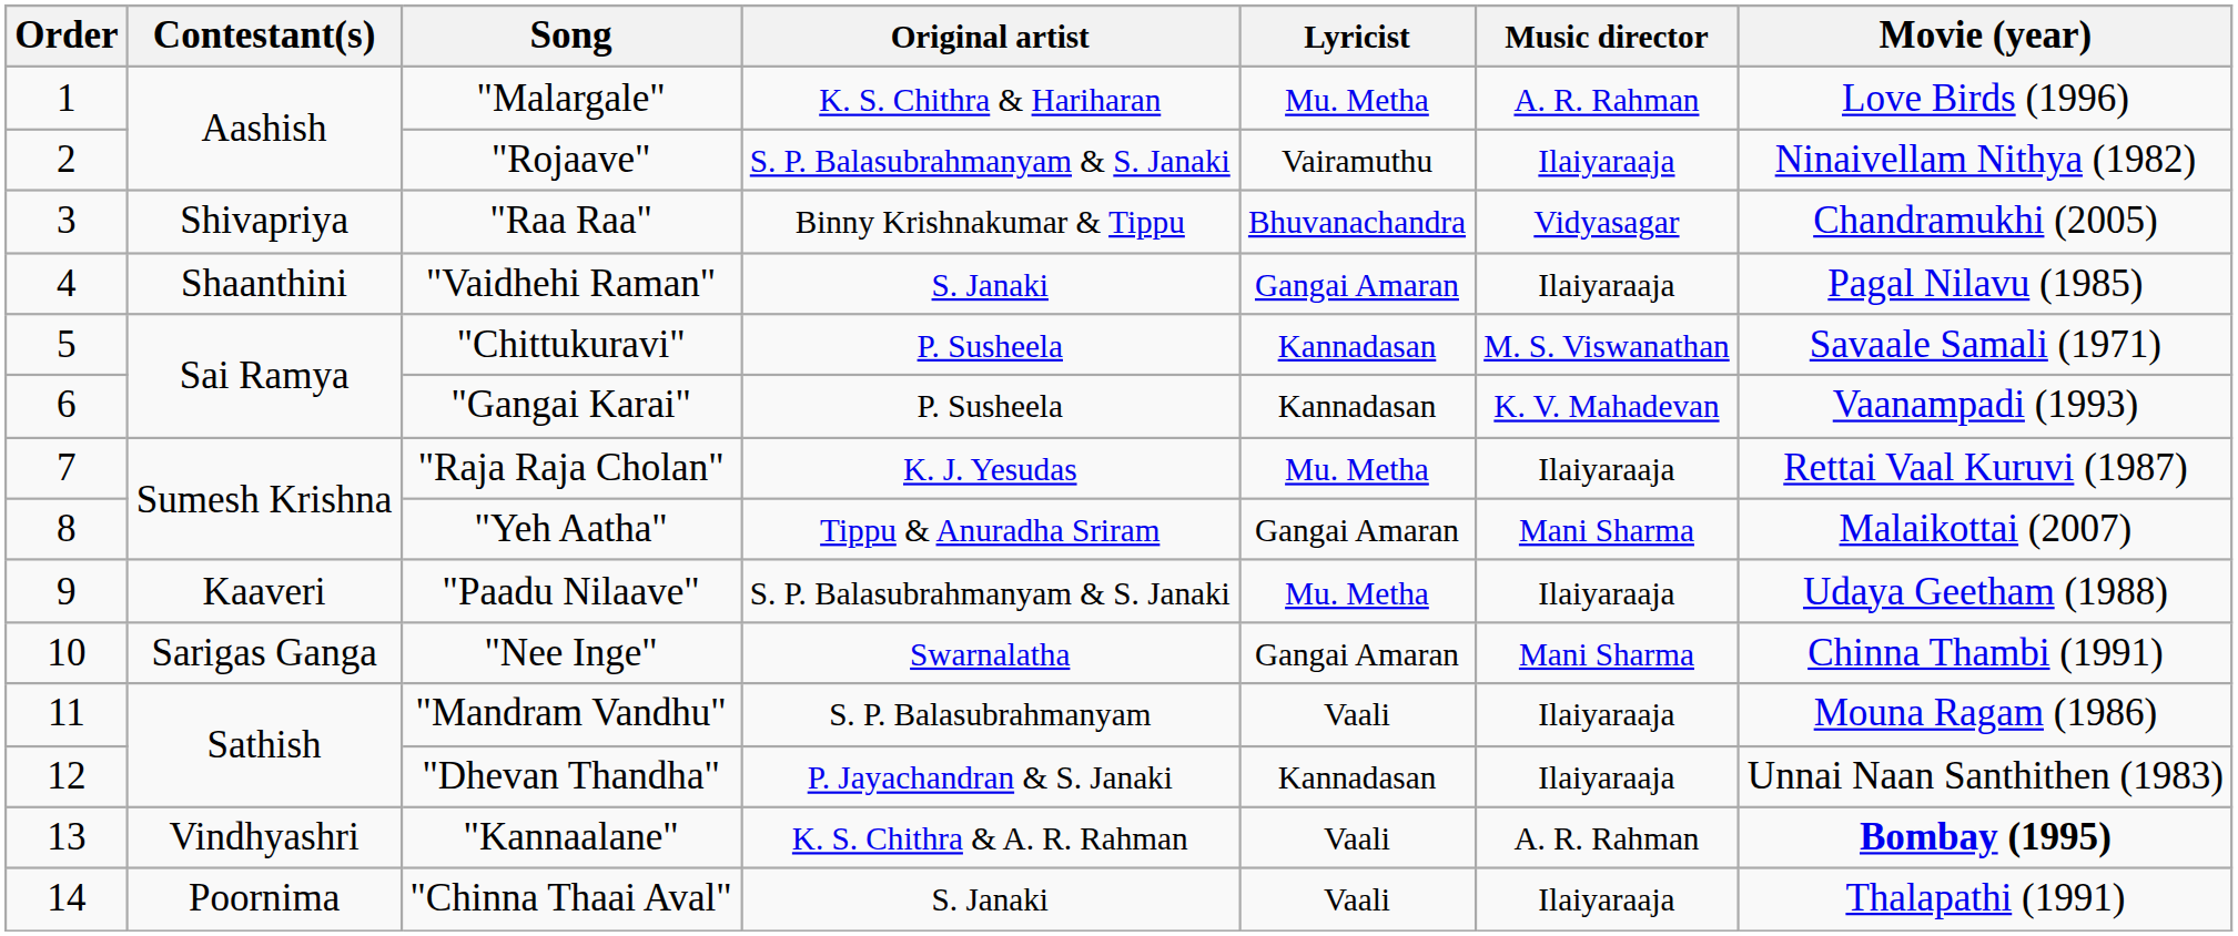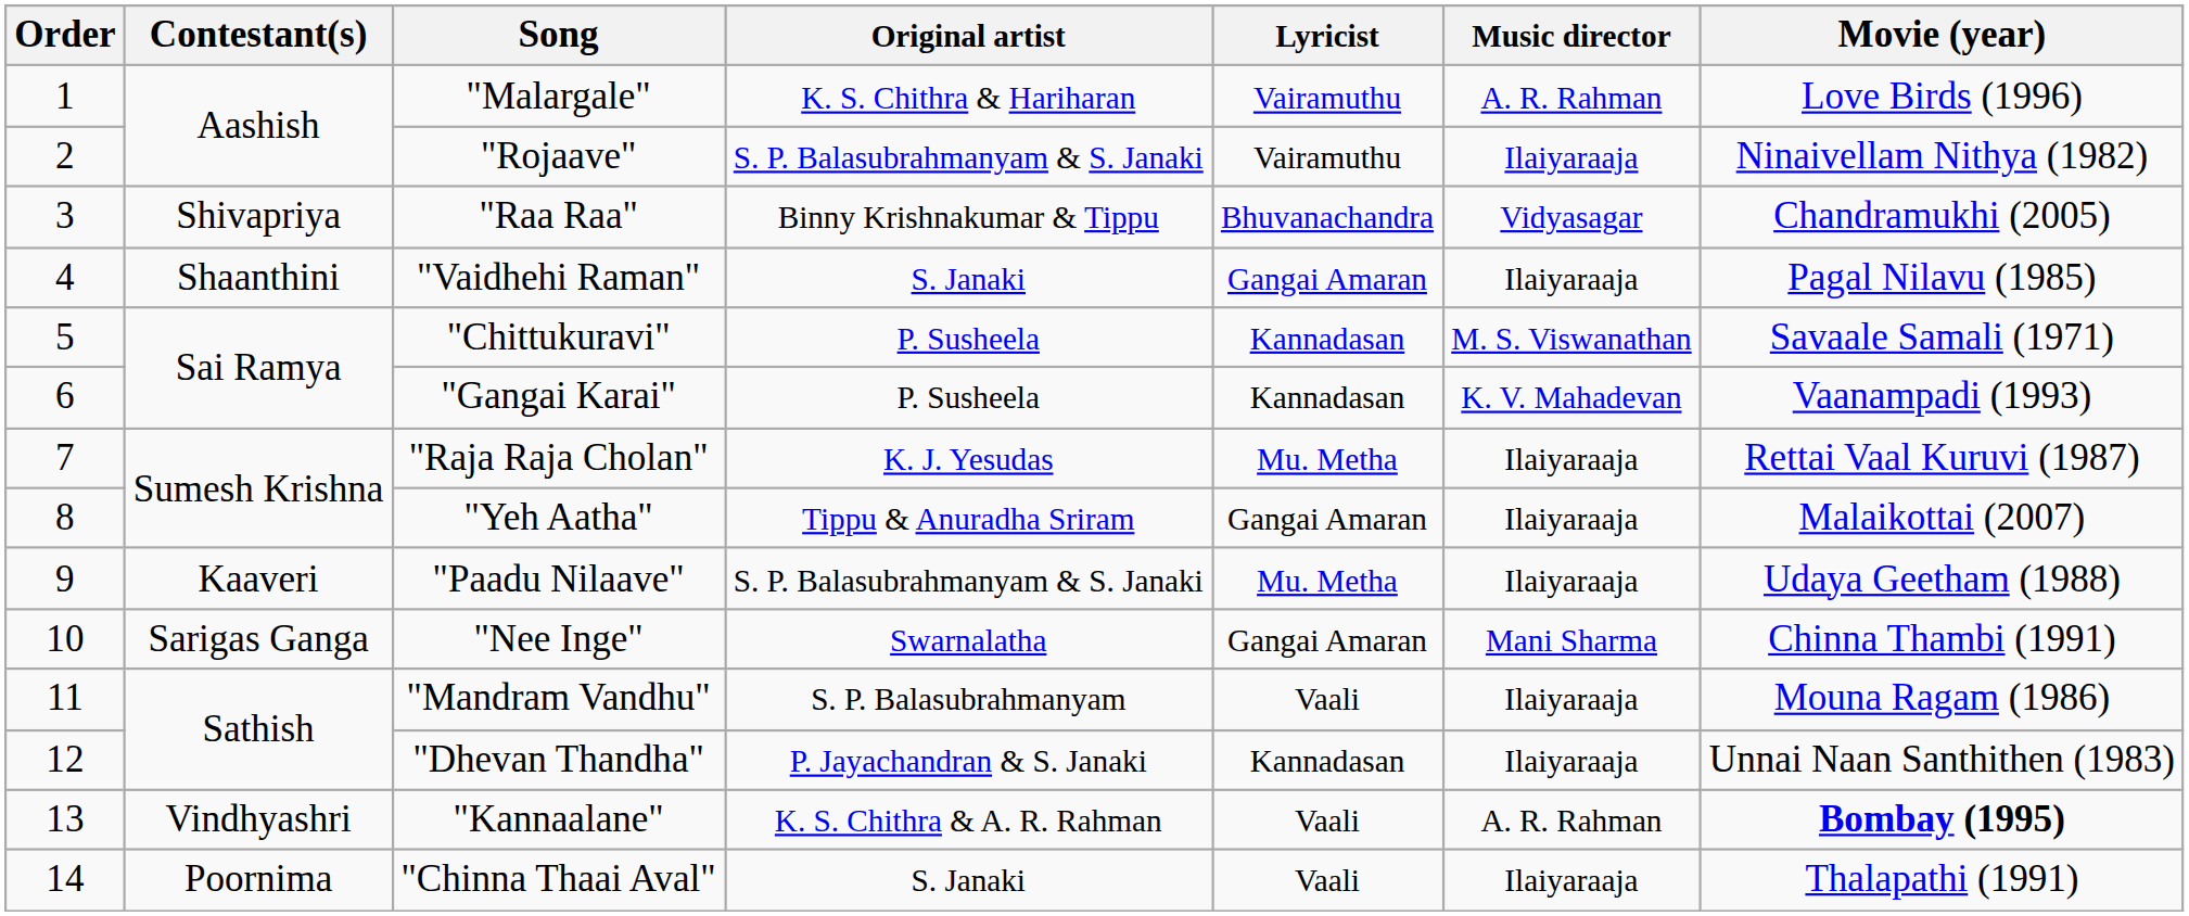 <table class="wikitable sortable" style="text-align: center; width: auto;">
 <tr style="background:lightgrey; text-align:center;">
 <th>Order</th>
 <th>Contestant(s)</th>
 <th>Song</th>
 <th><small>Original artist</small></th>
 <th><small>Lyricist</small></th>
 <th><small>Music director</small></th>
 <th>Movie (year)</th>
 </tr>
 <tr>
 <td>1</td>
 <td rowspan=2>Aashish</td>
 <td>"Malargale"</td>
 <td><small><a href='#'>K. S. Chithra</a> & <a href='#'>Hariharan</a></small></td>
-<td><small><a href='#'>Mu. Metha</a></small></td>
+<td><small><a href='#'>Vairamuthu</a></small></td>
 <td><small><a href='#'>A. R. Rahman</a></small></td>
 <td><a href='#'>Love Birds</a> (1996)</td>
 </tr>
 <tr>
 <td>2</td>
 <td>"Rojaave"</td>
 <td><small><a href='#'>S. P. Balasubrahmanyam</a> & <a href='#'>S. Janaki</a></small></td>
 <td><small>Vairamuthu</small></td>
 <td><small><a href='#'>Ilaiyaraaja</a></small></td>
 <td><a href='#'>Ninaivellam Nithya</a> (1982)</td>
 </tr>
 <tr>
 <td>3</td>
 <td>Shivapriya</td>
 <td>"Raa Raa"</td>
 <td><small>Binny Krishnakumar & <a href='#'>Tippu</a></small></td>
 <td><small><a href='#'>Bhuvanachandra</a></small></td>
 <td><small><a href='#'>Vidyasagar</a></small></td>
 <td><a href='#'>Chandramukhi</a> (2005)</td>
 </tr>
 <tr>
 <td>4</td>
 <td>Shaanthini</td>
 <td>"Vaidhehi Raman"</td>
 <td><small><a href='#'>S. Janaki</a></small></td>
 <td><small><a href='#'>Gangai Amaran</a></small></td>
 <td><small>Ilaiyaraaja</small></td>
 <td><a href='#'>Pagal Nilavu</a> (1985)</td>
 </tr>
 <tr>
 <td>5</td>
 <td rowspan=2>Sai Ramya</td>
 <td>"Chittukuravi"</td>
 <td><small><a href='#'>P. Susheela</a></small></td>
 <td><small><a href='#'>Kannadasan</a></small></td>
 <td><small><a href='#'>M. S. Viswanathan</a></small></td>
 <td><a href='#'>Savaale Samali</a> (1971)</td>
 </tr>
 <tr>
 <td>6</td>
 <td>"Gangai Karai"</td>
 <td><small>P. Susheela</small></td>
 <td><small>Kannadasan</small></td>
 <td><small><a href='#'>K. V. Mahadevan</a></small></td>
 <td><a href='#'>Vaanampadi</a> (1993)</td>
 </tr>
 <tr>
 <td>7</td>
 <td rowspan=2>Sumesh Krishna</td>
 <td>"Raja Raja Cholan"</td>
 <td><small><a href='#'>K. J. Yesudas</a></small></td>
 <td><small><a href='#'>Mu. Metha</a></small></td>
 <td><small>Ilaiyaraaja</small></td>
 <td><a href='#'>Rettai Vaal Kuruvi</a> (1987)</td>
 </tr>
 <tr>
 <td>8</td>
 <td>"Yeh Aatha"</td>
 <td><small><a href='#'>Tippu</a> & <a href='#'>Anuradha Sriram</a></small></td>
 <td><small>Gangai Amaran</small></td>
-<td><small><a href='#'>Mani Sharma</a></small></td>
+<td><small>Ilaiyaraaja</small></td>
 <td><a href='#'>Malaikottai</a> (2007)</td>
 </tr>
 <tr>
 <td>9</td>
 <td>Kaaveri</td>
 <td>"Paadu Nilaave"</td>
 <td><small>S. P. Balasubrahmanyam & S. Janaki</small></td>
 <td><small><a href='#'>Mu. Metha</a></small></td>
 <td><small>Ilaiyaraaja</small></td>
 <td><a href='#'>Udaya Geetham</a> (1988)</td>
 </tr>
 <tr>
 <td>10</td>
 <td>Sarigas Ganga</td>
 <td>"Nee Inge"</td>
 <td><small><a href='#'>Swarnalatha</a></small></td>
 <td><small>Gangai Amaran</small></td>
 <td><small><a href='#'>Mani Sharma</a></small></td>
 <td><a href='#'>Chinna Thambi</a> (1991)</td>
 </tr>
 <tr>
 <td>11</td>
 <td rowspan=2>Sathish</td>
 <td>"Mandram Vandhu"</td>
 <td><small>S. P. Balasubrahmanyam</small></td>
 <td><small>Vaali</small></td>
 <td><small>Ilaiyaraaja</small></td>
 <td><a href='#'>Mouna Ragam</a> (1986)</td>
 </tr>
 <tr>
 <td>12</td>
 <td>"Dhevan Thandha"</td>
 <td><small><a href='#'>P. Jayachandran</a> & S. Janaki</small></td>
 <td><small>Kannadasan</small></td>
 <td><small>Ilaiyaraaja</small></td>
 <td>Unnai Naan Santhithen (1983)</td>
 </tr>
 <tr>
 <td>13</td>
 <td>Vindhyashri</td>
 <td>"Kannaalane"</td>
 <td><small><a href='#'>K. S. Chithra</a> & A. R. Rahman</small></td>
 <td><small>Vaali</small></td>
 <td><small>A. R. Rahman</small></td>
 <td><strong><a href='#'>Bombay</a> (1995)</strong></td>
 </tr>
 <tr>
 <td>14</td>
 <td>Poornima</td>
 <td>"Chinna Thaai Aval"</td>
 <td><small>S. Janaki</small></td>
 <td><small>Vaali</small></td>
 <td><small>Ilaiyaraaja</small></td>
 <td><a href='#'>Thalapathi</a> (1991)</td>
 </tr>
 </table>
